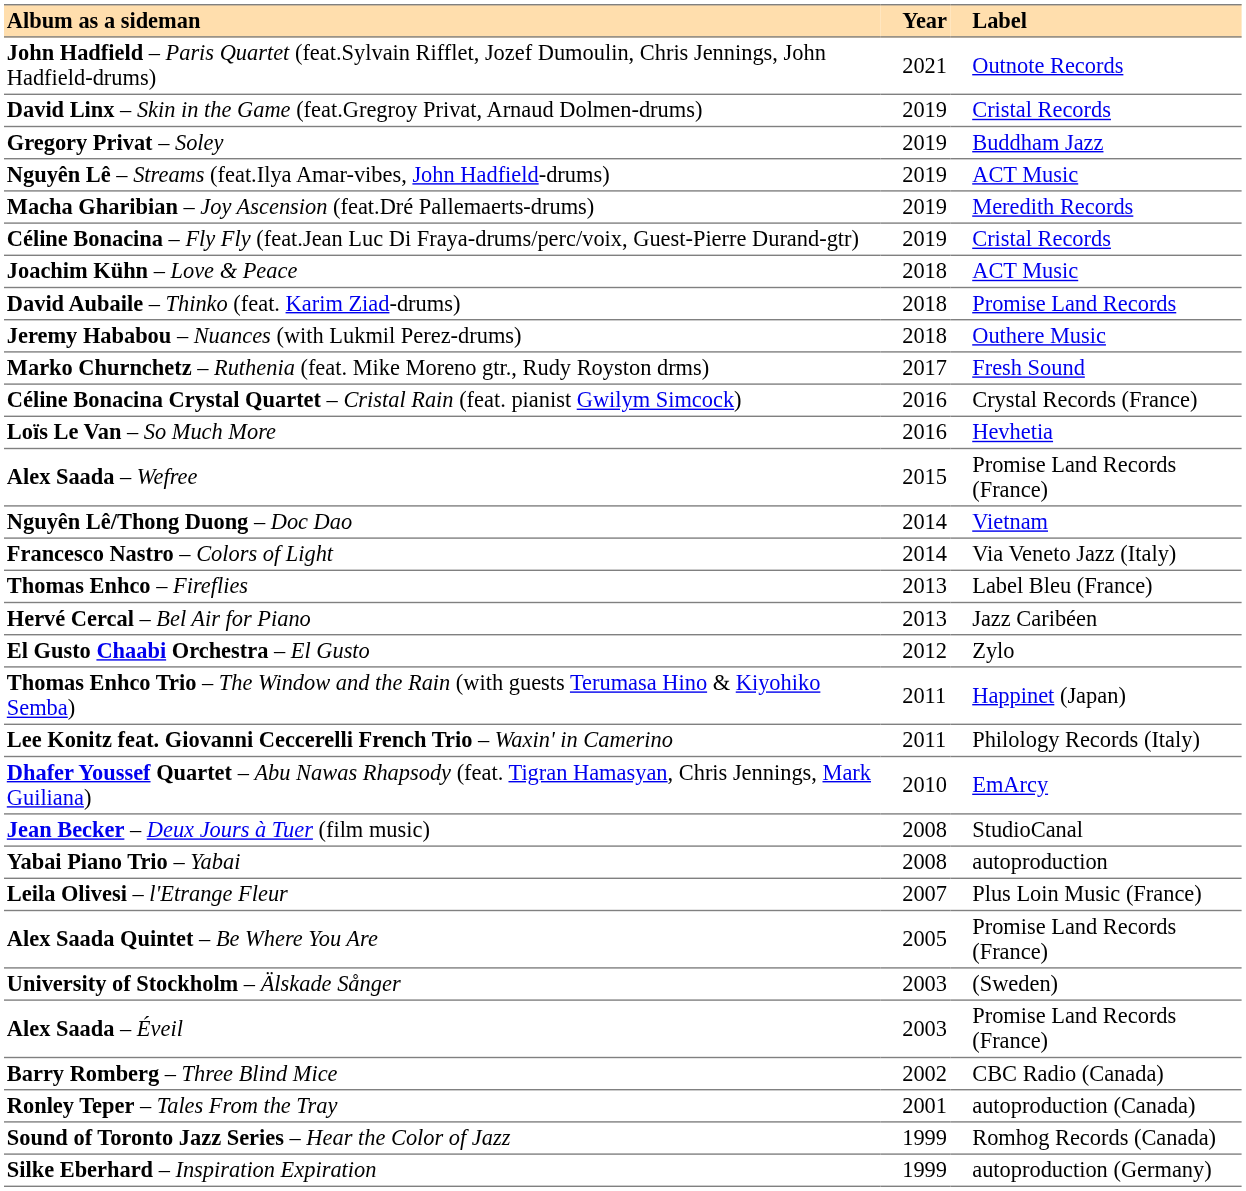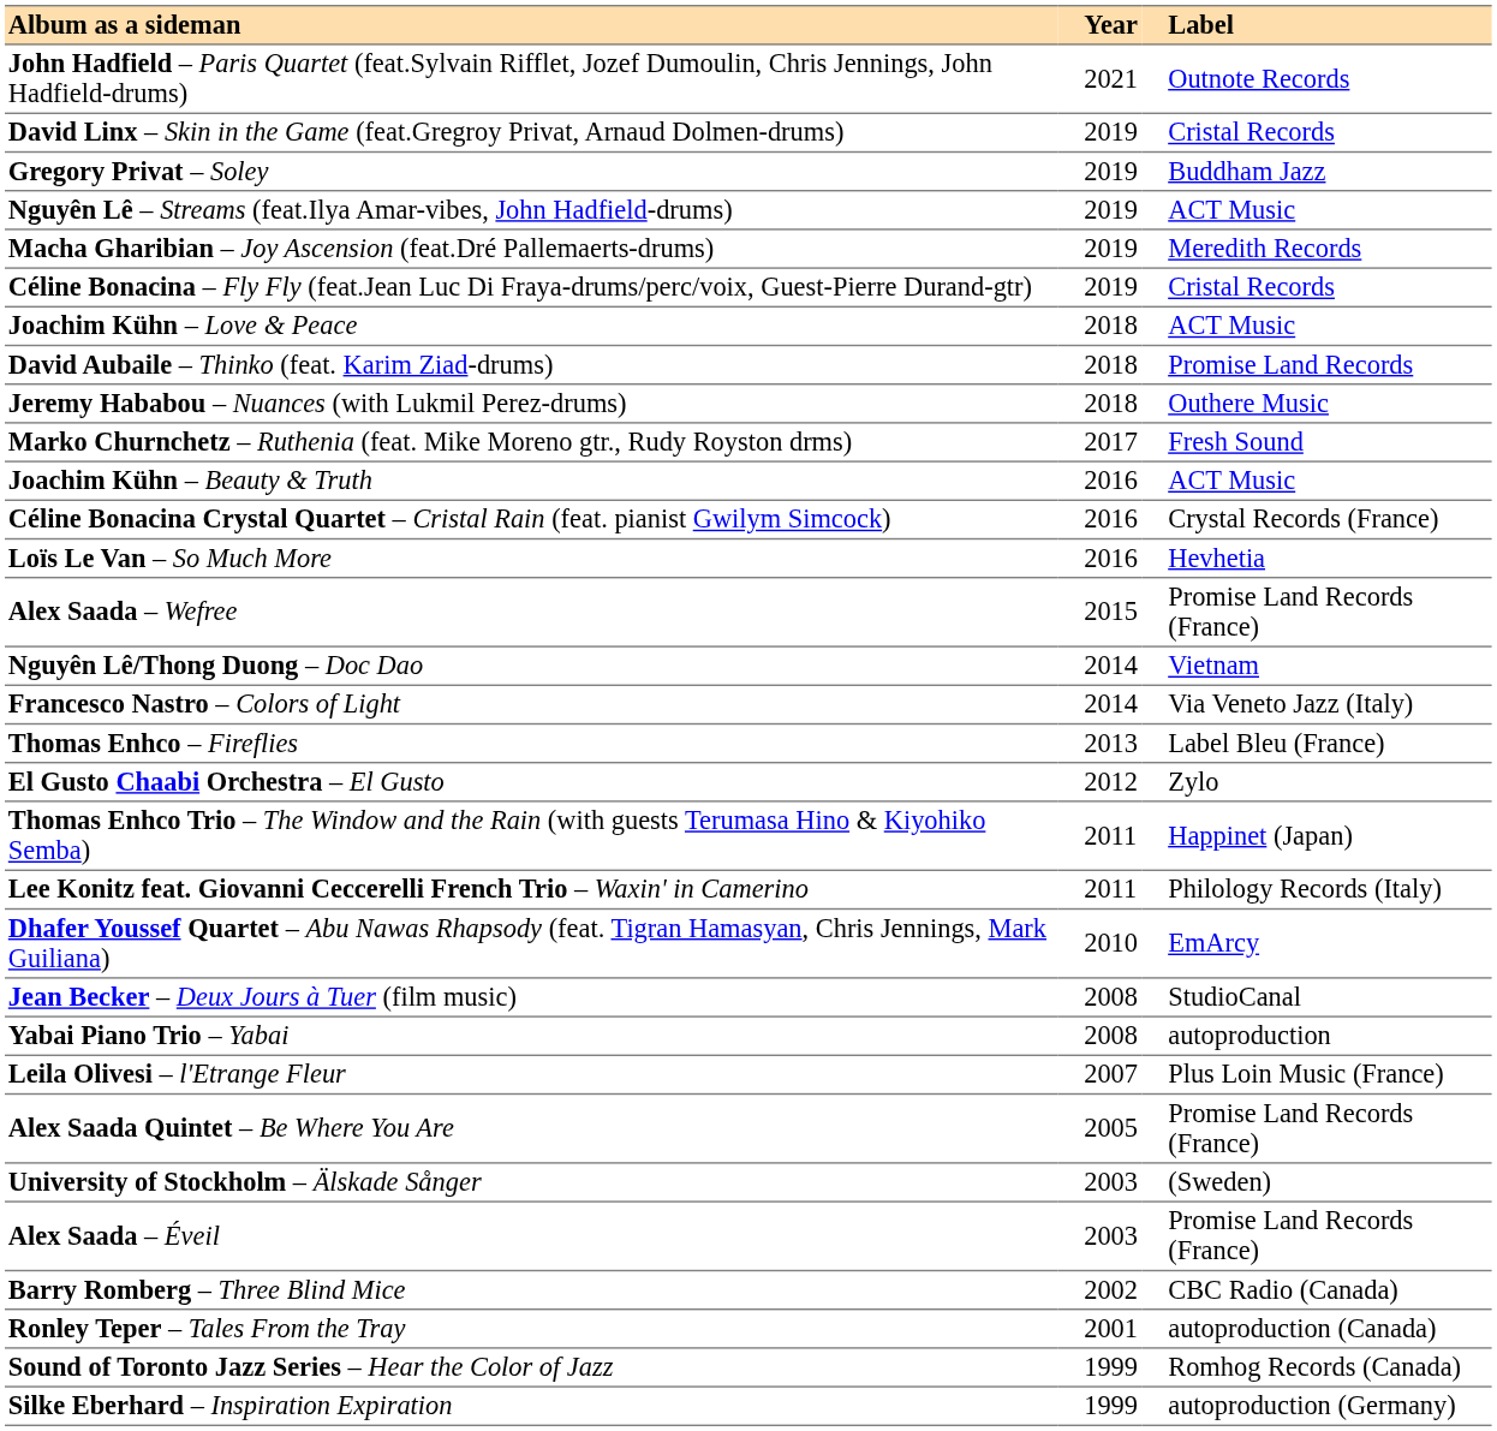 <table cellspacing="0" cellpadding="2" border="0">
 <tr style="background:#ffdead;">
 <th style="text-align:left; border-bottom:1px solid gray; border-top:1px solid gray;">Album as a sideman</th>
 <th style="width:10px; border-bottom:1px solid gray; border-top:1px solid gray;"></th>
 <th style="text-align:left; border-bottom:1px solid gray; border-top:1px solid gray;">Year</th>
 <th style="width:10px; border-bottom:1px solid gray; border-top:1px solid gray;"></th>
 <th style="text-align:left; border-bottom:1px solid gray; border-top:1px solid gray;">Label</th>
 </tr>
 <tr>
 <td style="border-bottom:1px solid gray;"><strong>John Hadfield</strong> – <em>Paris Quartet</em> (feat.Sylvain Rifflet, Jozef Dumoulin, Chris Jennings, John Hadfield-drums)</td>
 <td style="border-bottom:1px solid gray;"></td>
 <td style="border-bottom:1px solid gray;">2021</td>
 <td style="border-bottom:1px solid gray;"></td>
 <td style="border-bottom:1px solid gray;"><a href='#'>Outnote Records</a></td>
 </tr>
 <tr>
 <td style="border-bottom:1px solid gray;"><strong>David Linx</strong> – <em>Skin in the Game</em> (feat.Gregroy Privat, Arnaud Dolmen-drums)</td>
 <td style="border-bottom:1px solid gray;"></td>
 <td style="border-bottom:1px solid gray;">2019</td>
 <td style="border-bottom:1px solid gray;"></td>
 <td style="border-bottom:1px solid gray;"><a href='#'>Cristal Records</a></td>
 </tr>
 <tr>
 <td style="border-bottom:1px solid gray;"><strong>Gregory Privat</strong> – <em>Soley</em></td>
 <td style="border-bottom:1px solid gray;"></td>
 <td style="border-bottom:1px solid gray;">2019</td>
 <td style="border-bottom:1px solid gray;"></td>
 <td style="border-bottom:1px solid gray;"><a href='#'>Buddham Jazz</a></td>
 </tr>
 <tr>
 <td style="border-bottom:1px solid gray;"><strong>Nguyên Lê</strong> – <em>Streams</em> (feat.Ilya Amar-vibes, <a href='#'>John Hadfield</a>-drums)</td>
 <td style="border-bottom:1px solid gray;"></td>
 <td style="border-bottom:1px solid gray;">2019</td>
 <td style="border-bottom:1px solid gray;"></td>
 <td style="border-bottom:1px solid gray;"><a href='#'>ACT Music</a></td>
 </tr>
 <tr>
 <td style="border-bottom:1px solid gray;"><strong>Macha Gharibian</strong> – <em>Joy Ascension</em> (feat.Dré Pallemaerts-drums)</td>
 <td style="border-bottom:1px solid gray;"></td>
 <td style="border-bottom:1px solid gray;">2019</td>
 <td style="border-bottom:1px solid gray;"></td>
 <td style="border-bottom:1px solid gray;"><a href='#'>Meredith Records</a></td>
 </tr>
 <tr>
 <td style="border-bottom:1px solid gray;"><strong>Céline Bonacina</strong> – <em>Fly Fly</em> (feat.Jean Luc Di Fraya-drums/perc/voix, Guest-Pierre Durand-gtr)</td>
 <td style="border-bottom:1px solid gray;"></td>
 <td style="border-bottom:1px solid gray;">2019</td>
 <td style="border-bottom:1px solid gray;"></td>
 <td style="border-bottom:1px solid gray;"><a href='#'>Cristal Records</a></td>
 </tr>
 <tr>
 <td style="border-bottom:1px solid gray;"><strong>Joachim Kühn</strong> – <em>Love & Peace</em></td>
 <td style="border-bottom:1px solid gray;"></td>
 <td style="border-bottom:1px solid gray;">2018</td>
 <td style="border-bottom:1px solid gray;"></td>
 <td style="border-bottom:1px solid gray;"><a href='#'>ACT Music</a></td>
 </tr>
 <tr>
 <td style="border-bottom:1px solid gray;"><strong>David Aubaile</strong> – <em>Thinko</em>  (feat. <a href='#'>Karim Ziad</a>-drums)</td>
 <td style="border-bottom:1px solid gray;"></td>
 <td style="border-bottom:1px solid gray;">2018</td>
 <td style="border-bottom:1px solid gray;"></td>
 <td style="border-bottom:1px solid gray;"><a href='#'>Promise Land Records</a></td>
 </tr>
 <tr>
 <td style="border-bottom:1px solid gray;"><strong>Jeremy Hababou</strong> – <em>Nuances</em>  (with Lukmil Perez-drums)</td>
 <td style="border-bottom:1px solid gray;"></td>
 <td style="border-bottom:1px solid gray;">2018</td>
 <td style="border-bottom:1px solid gray;"></td>
 <td style="border-bottom:1px solid gray;"><a href='#'>Outhere Music</a></td>
 </tr>
 <tr>
 <td style="border-bottom:1px solid gray;"><strong>Marko Churnchetz</strong> – <em>Ruthenia</em>  (feat. Mike Moreno gtr., Rudy Royston drms)</td>
 <td style="border-bottom:1px solid gray;"></td>
 <td style="border-bottom:1px solid gray;">2017</td>
 <td style="border-bottom:1px solid gray;"></td>
 <td style="border-bottom:1px solid gray;"><a href='#'>Fresh Sound</a></td>
 </tr>
 <tr>
+<td style="border-bottom:1px solid gray;"><strong>Joachim Kühn</strong> – <em>Beauty & Truth</em></td>
+<td style="border-bottom:1px solid gray;"></td>
+<td style="border-bottom:1px solid gray;">2016</td>
+<td style="border-bottom:1px solid gray;"></td>
+<td style="border-bottom:1px solid gray;"><a href='#'>ACT Music</a></td>
+</tr>
+<tr>
 <td style="border-bottom:1px solid gray;"><strong>Céline Bonacina Crystal Quartet</strong> – <em>Cristal Rain</em> (feat. pianist <a href='#'>Gwilym Simcock</a>)</td>
 <td style="border-bottom:1px solid gray;"></td>
 <td style="border-bottom:1px solid gray;">2016</td>
 <td style="border-bottom:1px solid gray;"></td>
 <td style="border-bottom:1px solid gray;">Crystal Records (France)</td>
 </tr>
 <tr>
 <td style="border-bottom:1px solid gray;"><strong>Loïs Le Van</strong> – <em>So Much More</em></td>
 <td style="border-bottom:1px solid gray;"></td>
 <td style="border-bottom:1px solid gray;">2016</td>
 <td style="border-bottom:1px solid gray;"></td>
 <td style="border-bottom:1px solid gray;"><a href='#'>Hevhetia</a></td>
 </tr>
 <tr>
 <td style="border-bottom:1px solid gray;"><strong>Alex Saada</strong> – <em>Wefree</em></td>
 <td style="border-bottom:1px solid gray;"></td>
 <td style="border-bottom:1px solid gray;">2015</td>
 <td style="border-bottom:1px solid gray;"></td>
 <td style="border-bottom:1px solid gray;">Promise Land Records (France)</td>
 </tr>
 <tr>
 <td style="border-bottom:1px solid gray;"><strong>Nguyên Lê/Thong Duong</strong> – <em>Doc Dao</em></td>
 <td style="border-bottom:1px solid gray;"></td>
 <td style="border-bottom:1px solid gray;">2014</td>
 <td style="border-bottom:1px solid gray;"></td>
 <td style="border-bottom:1px solid gray;"><a href='#'>Vietnam</a></td>
 </tr>
 <tr>
 <td style="border-bottom:1px solid gray;"><strong>Francesco Nastro</strong> – <em>Colors of Light</em></td>
 <td style="border-bottom:1px solid gray;"></td>
 <td style="border-bottom:1px solid gray;">2014</td>
 <td style="border-bottom:1px solid gray;"></td>
 <td style="border-bottom:1px solid gray;">Via Veneto Jazz (Italy)</td>
 </tr>
 <tr>
 <td style="border-bottom:1px solid gray;"><strong>Thomas Enhco</strong> – <em>Fireflies</em></td>
 <td style="border-bottom:1px solid gray;"></td>
 <td style="border-bottom:1px solid gray;">2013</td>
 <td style="border-bottom:1px solid gray;"></td>
 <td style="border-bottom:1px solid gray;">Label Bleu (France)</td>
-</tr>
-<tr>
-<td style="border-bottom:1px solid gray;"><strong>Hervé Cercal</strong> – <em>Bel Air for Piano</em></td>
-<td style="border-bottom:1px solid gray;"></td>
-<td style="border-bottom:1px solid gray;">2013</td>
-<td style="border-bottom:1px solid gray;"></td>
-<td style="border-bottom:1px solid gray;">Jazz Caribéen</td>
 </tr>
 <tr>
 <td style="border-bottom:1px solid gray;"><strong>El Gusto <a href='#'>Chaabi</a> Orchestra</strong> – <em>El Gusto</em></td>
 <td style="border-bottom:1px solid gray;"></td>
 <td style="border-bottom:1px solid gray;">2012</td>
 <td style="border-bottom:1px solid gray;"></td>
 <td style="border-bottom:1px solid gray;">Zylo</td>
 </tr>
 <tr>
 <td style="border-bottom:1px solid gray;"><strong>Thomas Enhco Trio</strong> – <em>The Window and the Rain</em> (with guests <a href='#'>Terumasa Hino</a> & <a href='#'>Kiyohiko Semba</a>)</td>
 <td style="border-bottom:1px solid gray;"></td>
 <td style="border-bottom:1px solid gray;">2011</td>
 <td style="border-bottom:1px solid gray;"></td>
 <td style="border-bottom:1px solid gray;"><a href='#'>Happinet</a> (Japan)</td>
 </tr>
 <tr>
 <td style="border-bottom:1px solid gray;"><strong>Lee Konitz feat. Giovanni Ceccerelli French Trio</strong> – <em>Waxin' in Camerino</em></td>
 <td style="border-bottom:1px solid gray;"></td>
 <td style="border-bottom:1px solid gray;">2011</td>
 <td style="border-bottom:1px solid gray;"></td>
 <td style="border-bottom:1px solid gray;">Philology Records (Italy)</td>
 </tr>
 <tr>
 <td style="border-bottom:1px solid gray;"><strong><a href='#'>Dhafer Youssef</a> Quartet</strong> – <em>Abu Nawas Rhapsody</em> (feat. <a href='#'>Tigran Hamasyan</a>, Chris Jennings, <a href='#'>Mark Guiliana</a>)</td>
 <td style="border-bottom:1px solid gray;"></td>
 <td style="border-bottom:1px solid gray;">2010</td>
 <td style="border-bottom:1px solid gray;"></td>
 <td style="border-bottom:1px solid gray;"><a href='#'>EmArcy</a></td>
 </tr>
 <tr>
 <td style="border-bottom:1px solid gray;"><strong><a href='#'>Jean Becker</a></strong> – <em><a href='#'>Deux Jours à Tuer</a></em> (film music)</td>
 <td style="border-bottom:1px solid gray;"></td>
 <td style="border-bottom:1px solid gray;">2008</td>
 <td style="border-bottom:1px solid gray;"></td>
 <td style="border-bottom:1px solid gray;">StudioCanal</td>
 </tr>
 <tr>
 <td style="border-bottom:1px solid gray;"><strong>Yabai Piano Trio</strong> – <em>Yabai</em></td>
 <td style="border-bottom:1px solid gray;"></td>
 <td style="border-bottom:1px solid gray;">2008</td>
 <td style="border-bottom:1px solid gray;"></td>
 <td style="border-bottom:1px solid gray;">autoproduction</td>
 </tr>
 <tr>
 <td style="border-bottom:1px solid gray;"><strong>Leila Olivesi</strong> – <em>l'Etrange Fleur</em></td>
 <td style="border-bottom:1px solid gray;"></td>
 <td style="border-bottom:1px solid gray;">2007</td>
 <td style="border-bottom:1px solid gray;"></td>
 <td style="border-bottom:1px solid gray;">Plus Loin Music (France)</td>
 </tr>
 <tr>
 <td style="border-bottom:1px solid gray;"><strong>Alex Saada Quintet</strong> – <em>Be Where You Are</em></td>
 <td style="border-bottom:1px solid gray;"></td>
 <td style="border-bottom:1px solid gray;">2005</td>
 <td style="border-bottom:1px solid gray;"></td>
 <td style="border-bottom:1px solid gray;">Promise Land Records (France)</td>
 </tr>
 <tr>
 <td style="border-bottom:1px solid gray;"><strong>University of Stockholm</strong> – <em>Älskade Sånger</em></td>
 <td style="border-bottom:1px solid gray;"></td>
 <td style="border-bottom:1px solid gray;">2003</td>
 <td style="border-bottom:1px solid gray;"></td>
 <td style="border-bottom:1px solid gray;">(Sweden)</td>
 </tr>
 <tr>
 <td style="border-bottom:1px solid gray;"><strong>Alex Saada</strong> – <em>Éveil</em></td>
 <td style="border-bottom:1px solid gray;"></td>
 <td style="border-bottom:1px solid gray;">2003</td>
 <td style="border-bottom:1px solid gray;"></td>
 <td style="border-bottom:1px solid gray;">Promise Land Records (France)</td>
 </tr>
 <tr>
 <td style="border-bottom:1px solid gray;"><strong>Barry Romberg</strong> – <em>Three Blind Mice</em></td>
 <td style="border-bottom:1px solid gray;"></td>
 <td style="border-bottom:1px solid gray;">2002</td>
 <td style="border-bottom:1px solid gray;"></td>
 <td style="border-bottom:1px solid gray;">CBC Radio (Canada)</td>
 </tr>
 <tr>
 <td style="border-bottom:1px solid gray;"><strong>Ronley Teper</strong> – <em>Tales From the Tray</em></td>
 <td style="border-bottom:1px solid gray;"></td>
 <td style="border-bottom:1px solid gray;">2001</td>
 <td style="border-bottom:1px solid gray;"></td>
 <td style="border-bottom:1px solid gray;">autoproduction (Canada)</td>
 </tr>
 <tr>
 <td style="border-bottom:1px solid gray;"><strong>Sound of Toronto Jazz Series</strong> – <em>Hear the Color of Jazz</em></td>
 <td style="border-bottom:1px solid gray;"></td>
 <td style="border-bottom:1px solid gray;">1999</td>
 <td style="border-bottom:1px solid gray;"></td>
 <td style="border-bottom:1px solid gray;">Romhog Records (Canada)</td>
 </tr>
 <tr>
 <td style="border-bottom:1px solid gray;"><strong>Silke Eberhard</strong> – <em>Inspiration Expiration</em></td>
 <td style="border-bottom:1px solid gray;"></td>
 <td style="border-bottom:1px solid gray;">1999</td>
 <td style="border-bottom:1px solid gray;"></td>
 <td style="border-bottom:1px solid gray;">autoproduction (Germany)</td>
 </tr>
 </table>
